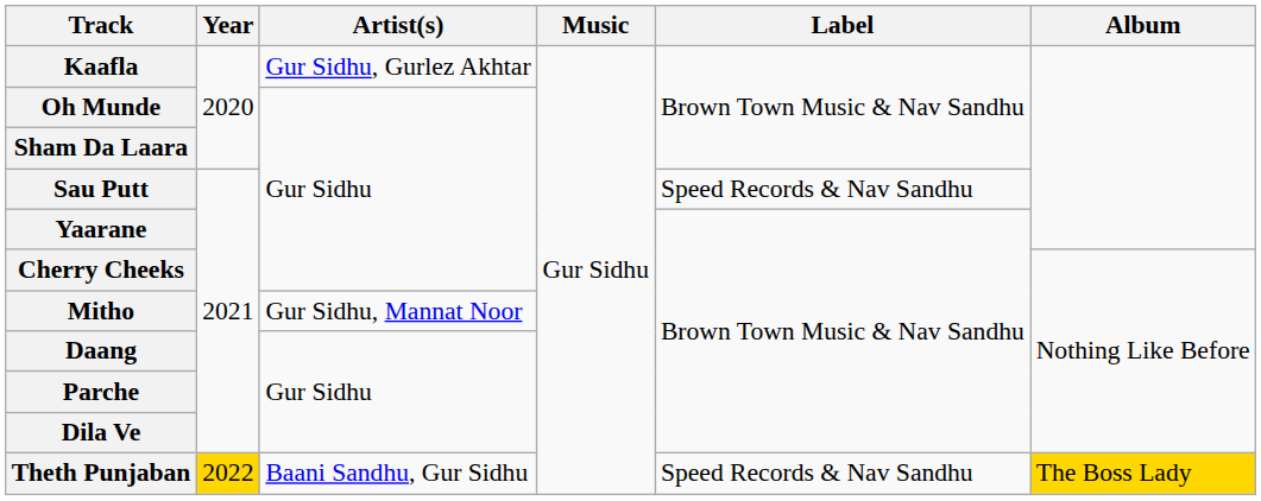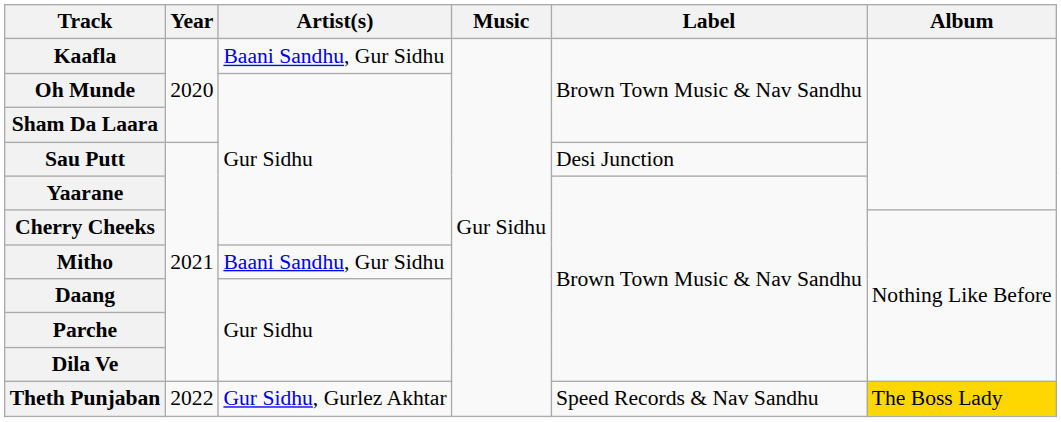 <table class="wikitable plainrowheaders">
 <tr>
 <th>Track</th>
 <th>Year</th>
 <th>Artist(s)</th>
 <th>Music</th>
 <th>Label</th>
 <th>Album</th>
 </tr>
 <tr>
 <th scope="row">Kaafla</th>
 <td rowspan="3">2020</td>
-<td><a href='#'>Gur Sidhu</a>, Gurlez Akhtar</td>
+<td><a href='#'>Baani Sandhu</a>, Gur Sidhu</td>
 <td rowspan="11">Gur Sidhu</td>
 <td rowspan="3">Brown Town Music & Nav Sandhu</td>
 <td rowspan="5"></td>
 </tr>
 <tr>
 <th scope="row">Oh Munde</th>
 <td rowspan="5">Gur Sidhu</td>
 </tr>
 <tr>
 <th scope="row">Sham Da Laara</th>
 </tr>
 <tr>
 <th scope="row">Sau Putt</th>
 <td rowspan="7">2021</td>
-<td>Speed Records & Nav Sandhu</td>
+<td>Desi Junction</td>
 </tr>
 <tr>
 <th scope="row">Yaarane</th>
 <td rowspan="6">Brown Town Music & Nav Sandhu</td>
 </tr>
 <tr>
 <th scope="row">Cherry Cheeks</th>
 <td rowspan="5">Nothing Like Before</td>
 </tr>
 <tr>
 <th scope="row">Mitho</th>
-<td>Gur Sidhu, <a href='#'>Mannat Noor</a></td>
+<td><a href='#'>Baani Sandhu</a>, Gur Sidhu</td>
 </tr>
 <tr>
 <th scope="row">Daang</th>
 <td rowspan="3">Gur Sidhu</td>
 </tr>
 <tr>
 <th scope="row">Parche</th>
 </tr>
 <tr>
 <th scope="row">Dila Ve</th>
 </tr>
 <tr>
 <th scope="row">Theth Punjaban</th>
-<td style="background: gold;">2022</td>
-<td><a href='#'>Baani Sandhu</a>, Gur Sidhu</td>
+<td>2022</td>
+<td><a href='#'>Gur Sidhu</a>, Gurlez Akhtar</td>
 <td>Speed Records & Nav Sandhu</td>
 <td style="background: gold;">The Boss Lady</td>
 </tr>
 </table>
